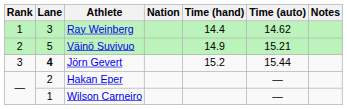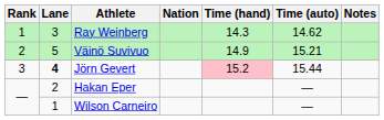 <table class="wikitable sortable" style="text-align:center">
 <tr>
 <th>Rank</th>
 <th>Lane</th>
 <th>Athlete</th>
 <th>Nation</th>
 <th>Time (hand)</th>
 <th>Time (auto)</th>
 <th>Notes</th>
 </tr>
 <tr bgcolor=bbf3bb>
 <td>1</td>
 <td>3</td>
 <td align=left><a href='#'>Ray Weinberg</a></td>
 <td align=left></td>
-<td>14.4</td>
+<td>14.3</td>
 <td>14.62</td>
 <td></td>
 </tr>
 <tr bgcolor=bbf3bb>
 <td>2</td>
 <td>5</td>
 <td align=left><a href='#'>Väinö Suvivuo</a></td>
 <td align=left></td>
 <td>14.9</td>
 <td>15.21</td>
 <td></td>
 </tr>
 <tr>
 <td>3</td>
 <td><strong>4</strong></td>
 <td align=left><a href='#'>Jörn Gevert</a></td>
 <td align=left></td>
-<td>15.2</td>
+<td style="background: pink;">15.2</td>
 <td>15.44</td>
 <td></td>
 </tr>
 <tr>
 <td rowspan=2 data-sort-value=4>—</td>
 <td>2</td>
 <td align=left><a href='#'>Hakan Eper</a></td>
 <td align=left></td>
 <td></td>
 <td>—</td>
 <td></td>
 </tr>
 <tr>
 <td>1</td>
 <td align=left><a href='#'>Wilson Carneiro</a></td>
 <td align=left></td>
 <td></td>
 <td>—</td>
 <td></td>
 </tr>
 </table>
